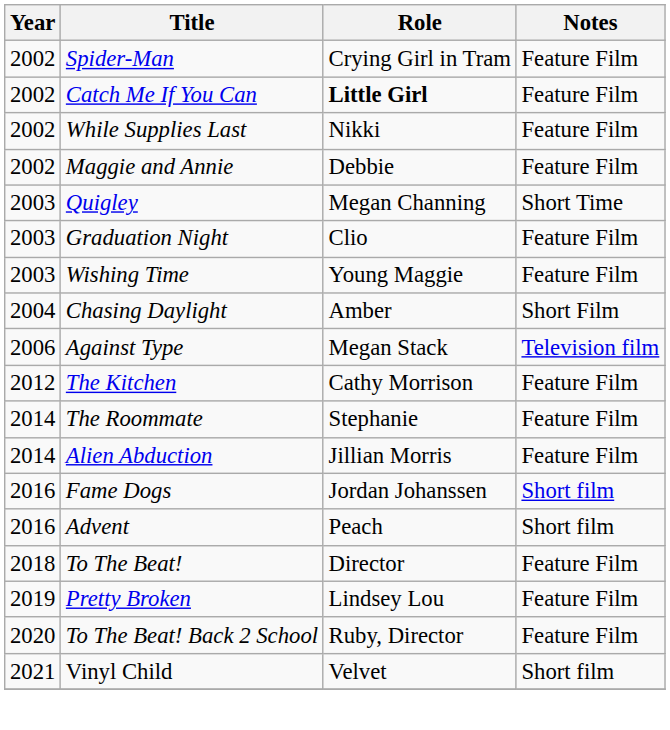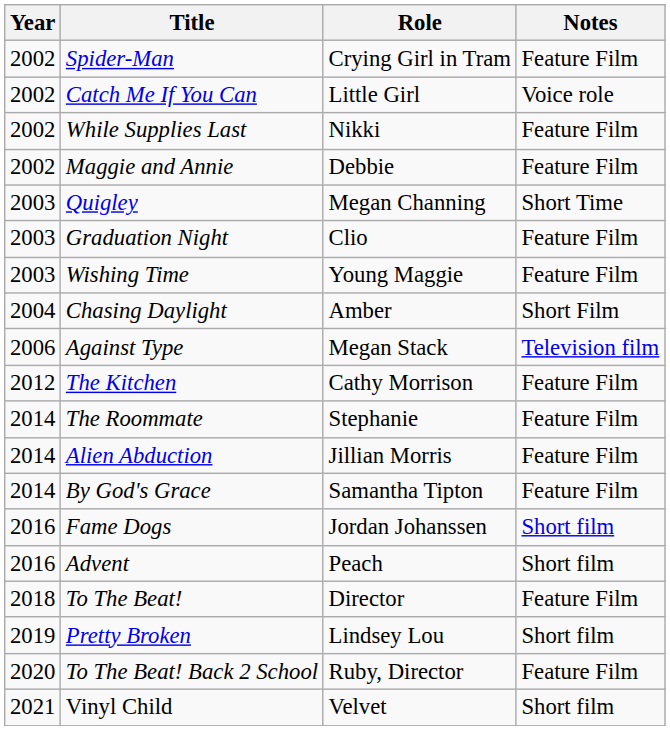 <table class="wikitable sortable">
 <tr>
 <th>Year</th>
 <th>Title</th>
 <th>Role</th>
 <th>Notes</th>
 </tr>
 <tr>
 <td>2002</td>
 <td><em><a href='#'>Spider-Man</a></em></td>
 <td>Crying Girl in Tram</td>
 <td>Feature Film</td>
 </tr>
 <tr>
 <td>2002</td>
 <td><em><a href='#'>Catch Me If You Can</a></em></td>
-<td><strong>Little Girl</strong></td>
-<td>Feature Film</td>
+<td>Little Girl</td>
+<td>Voice role</td>
 </tr>
 <tr>
 <td>2002</td>
 <td><em>While Supplies Last</em></td>
 <td>Nikki</td>
 <td>Feature Film</td>
 </tr>
 <tr>
 <td>2002</td>
 <td><em>Maggie and Annie</em></td>
 <td>Debbie</td>
 <td>Feature Film</td>
 </tr>
 <tr>
 <td>2003</td>
 <td><em><a href='#'>Quigley</a></em></td>
 <td>Megan Channing</td>
 <td>Short Time</td>
 </tr>
 <tr>
 <td>2003</td>
 <td><em>Graduation Night</em></td>
 <td>Clio</td>
 <td>Feature Film</td>
 </tr>
 <tr>
 <td>2003</td>
 <td><em>Wishing Time</em></td>
 <td>Young Maggie</td>
 <td>Feature Film</td>
 </tr>
 <tr>
 <td>2004</td>
 <td><em>Chasing Daylight</em></td>
 <td>Amber</td>
 <td>Short Film</td>
 </tr>
 <tr>
 <td>2006</td>
 <td><em>Against Type</em></td>
 <td>Megan Stack</td>
 <td><a href='#'>Television film</a></td>
 </tr>
 <tr>
 <td>2012</td>
 <td><em><a href='#'>The Kitchen</a></em></td>
 <td>Cathy Morrison</td>
 <td>Feature Film</td>
 </tr>
 <tr>
 <td>2014</td>
 <td><em>The Roommate </em></td>
 <td>Stephanie</td>
 <td>Feature Film</td>
 </tr>
 <tr>
 <td>2014</td>
 <td><em><a href='#'>Alien Abduction</a></em></td>
 <td>Jillian Morris</td>
 <td>Feature Film</td>
 </tr>
 <tr>
+<td>2014</td>
+<td><em>By God's Grace</em></td>
+<td>Samantha Tipton</td>
+<td>Feature Film</td>
+</tr>
+<tr>
 <td>2016</td>
 <td><em>Fame Dogs</em></td>
 <td>Jordan Johanssen</td>
 <td><a href='#'>Short film</a></td>
 </tr>
 <tr>
 <td>2016</td>
 <td><em>Advent</em></td>
 <td>Peach</td>
 <td>Short film</td>
 </tr>
 <tr>
 <td>2018</td>
 <td><em>To The Beat!</em></td>
 <td>Director</td>
 <td>Feature Film</td>
 </tr>
 <tr>
 <td>2019</td>
 <td><em><a href='#'>Pretty Broken</a></em></td>
 <td>Lindsey Lou</td>
-<td>Feature Film</td>
+<td>Short film</td>
 </tr>
 <tr>
 <td>2020</td>
 <td><em>To The Beat! Back 2 School</em></td>
 <td>Ruby, Director</td>
 <td>Feature Film</td>
 </tr>
 <tr>
 <td>2021</td>
 <td>Vinyl Child</td>
 <td>Velvet</td>
 <td>Short film</td>
 </tr>
 <tr>
 </tr>
 </table>
